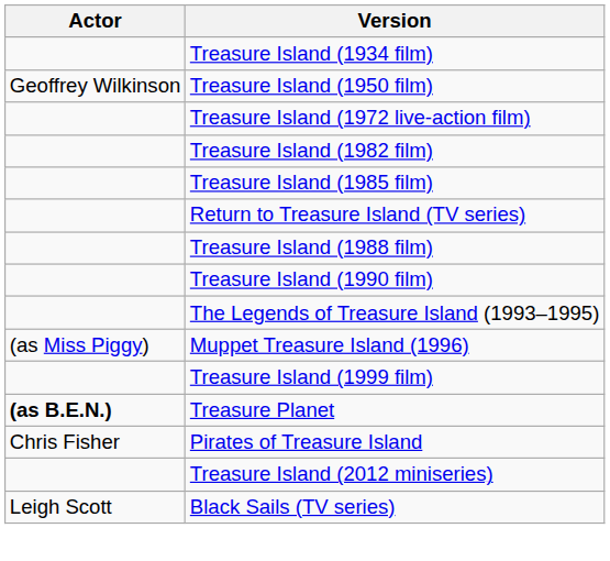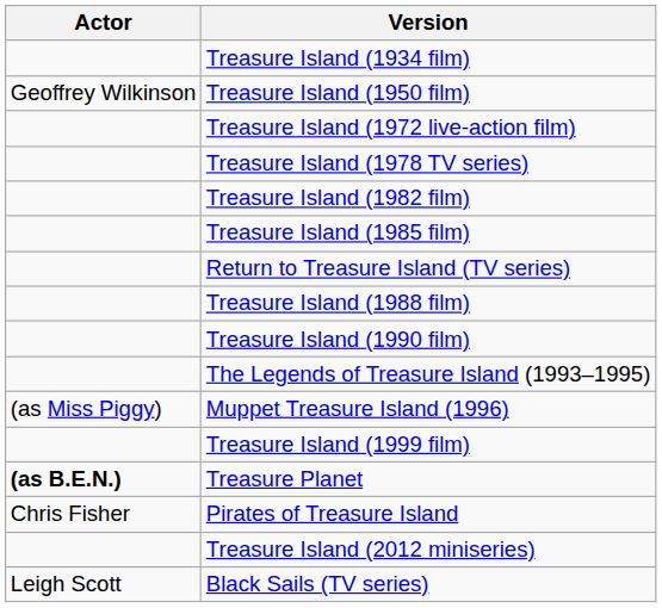 <table class="wikitable sortable">
 <tr>
 <th>Actor</th>
 <th>Version</th>
 </tr>
 <tr>
 <td></td>
 <td><a href='#'>Treasure Island (1934 film)</a></td>
 </tr>
 <tr>
 <td sortname>Geoffrey Wilkinson</td>
 <td><a href='#'>Treasure Island (1950 film)</a></td>
 </tr>
 <tr>
 <td></td>
 <td><a href='#'>Treasure Island (1972 live-action film)</a></td>
+</tr>
+<tr>
+<td></td>
+<td><a href='#'>Treasure Island (1978 TV series)</a></td>
 </tr>
 <tr>
 <td></td>
 <td><a href='#'>Treasure Island (1982 film)</a></td>
 </tr>
 <tr>
 <td></td>
 <td><a href='#'>Treasure Island (1985 film)</a></td>
 </tr>
 <tr>
 <td></td>
 <td><a href='#'>Return to Treasure Island (TV series)</a></td>
 </tr>
 <tr>
 <td></td>
 <td><a href='#'>Treasure Island (1988 film)</a></td>
 </tr>
 <tr>
 <td></td>
 <td><a href='#'>Treasure Island (1990 film)</a></td>
 </tr>
 <tr>
 <td></td>
 <td><a href='#'>The Legends of Treasure Island</a> (1993–1995)</td>
 </tr>
 <tr>
 <td> (as <a href='#'>Miss Piggy</a>)</td>
 <td><a href='#'>Muppet Treasure Island (1996)</a></td>
 </tr>
 <tr>
 <td></td>
 <td><a href='#'>Treasure Island (1999 film)</a></td>
 </tr>
 <tr>
 <td><strong> (as B.E.N.)</strong></td>
 <td><a href='#'>Treasure Planet</a></td>
 </tr>
 <tr>
 <td>Chris Fisher</td>
 <td><a href='#'>Pirates of Treasure Island</a></td>
 </tr>
 <tr>
 <td></td>
 <td><a href='#'>Treasure Island (2012 miniseries)</a></td>
 </tr>
 <tr>
 <td>Leigh Scott</td>
 <td><a href='#'>Black Sails (TV series)</a></td>
 </tr>
 </table>
